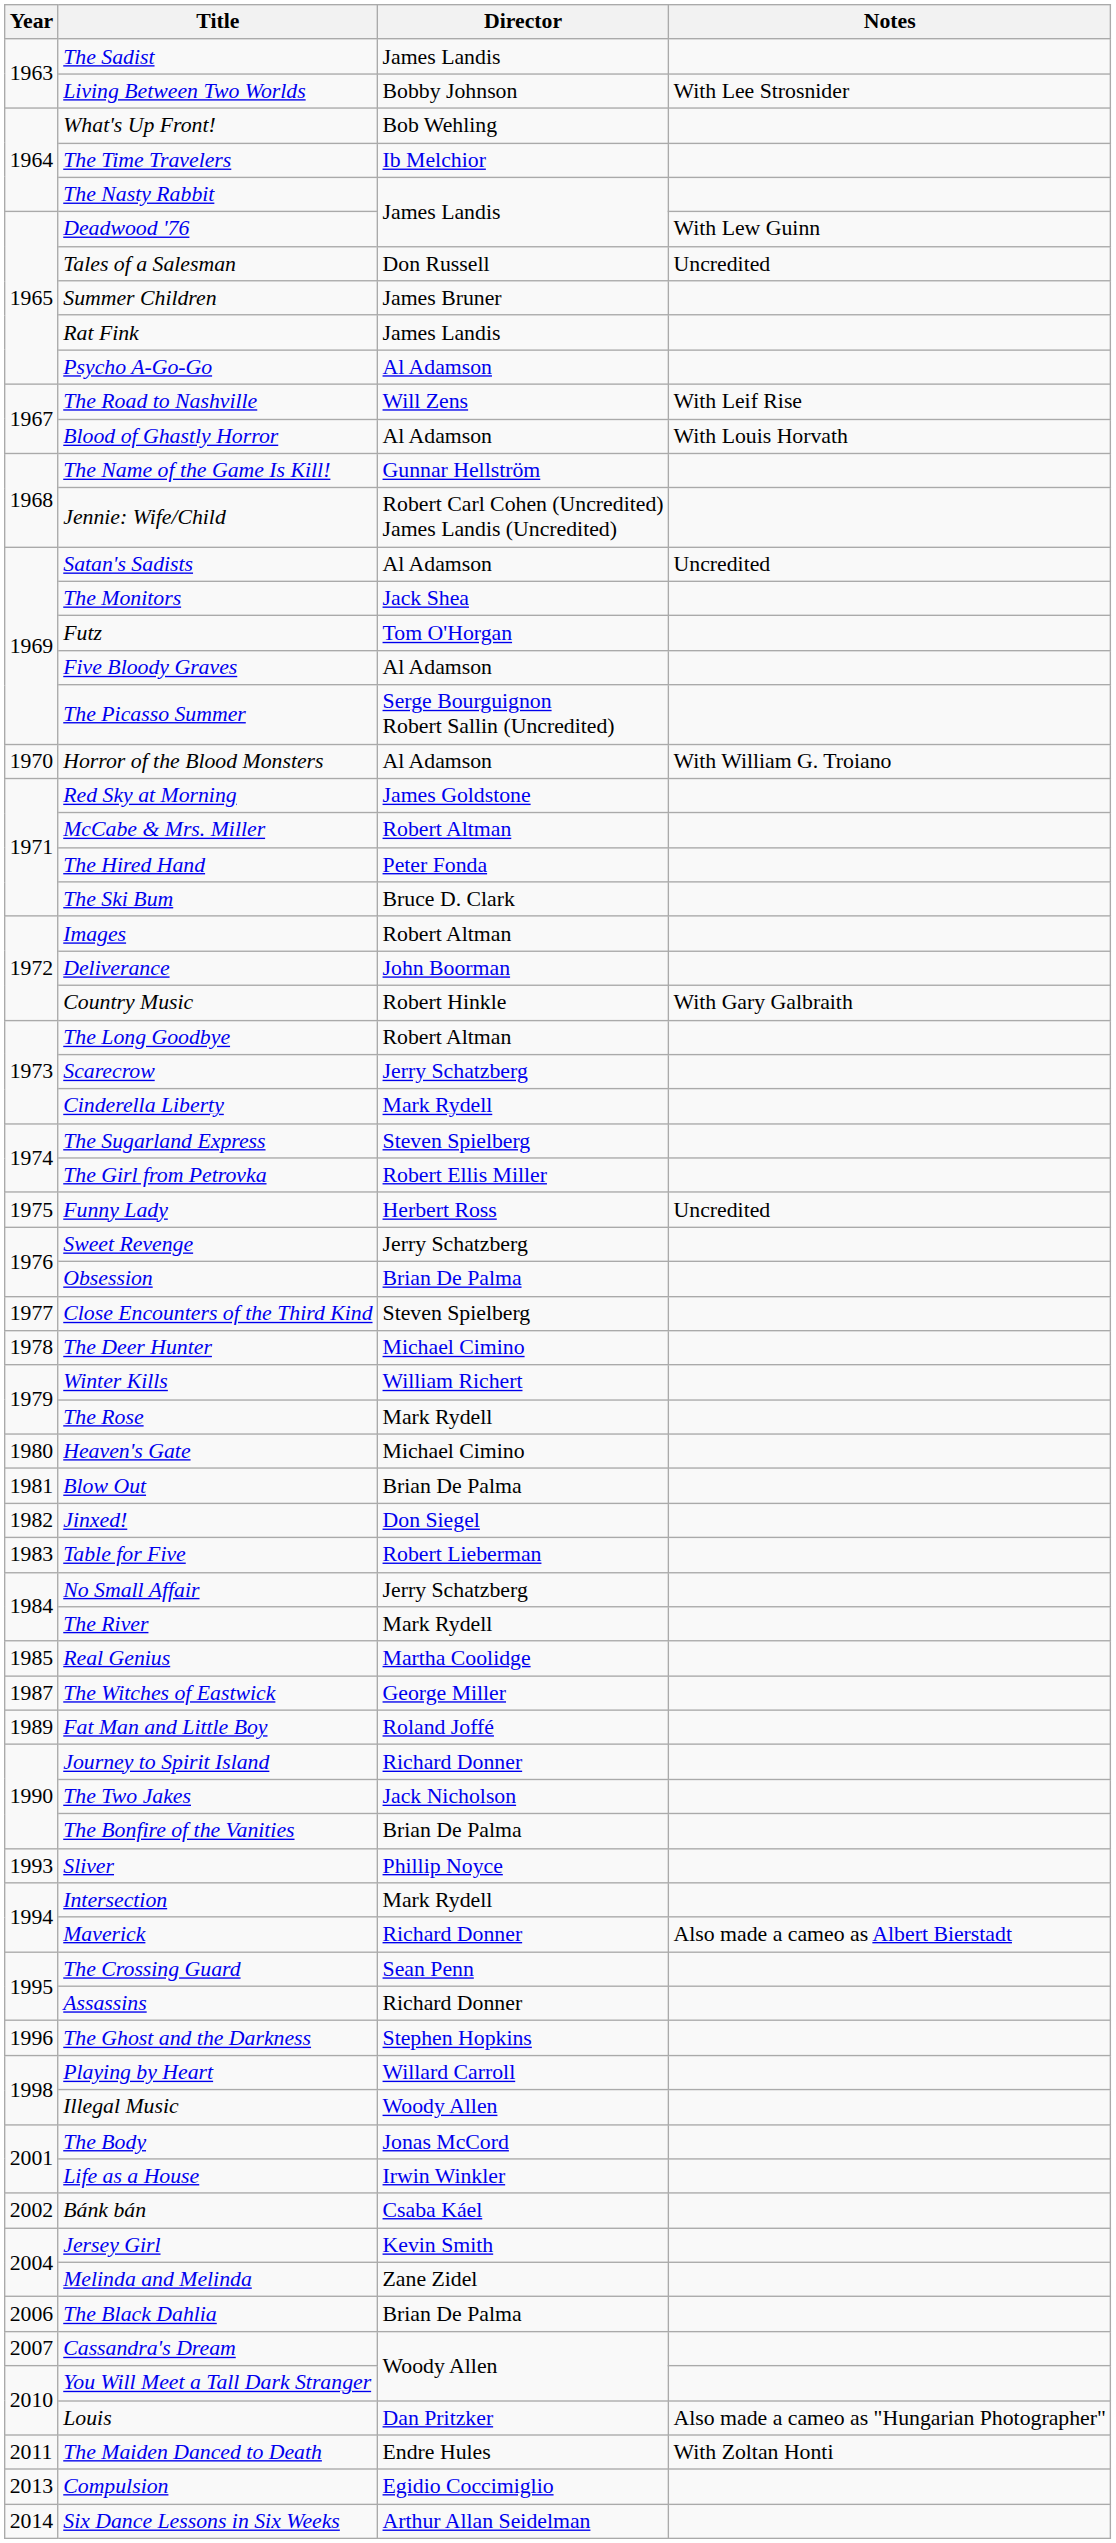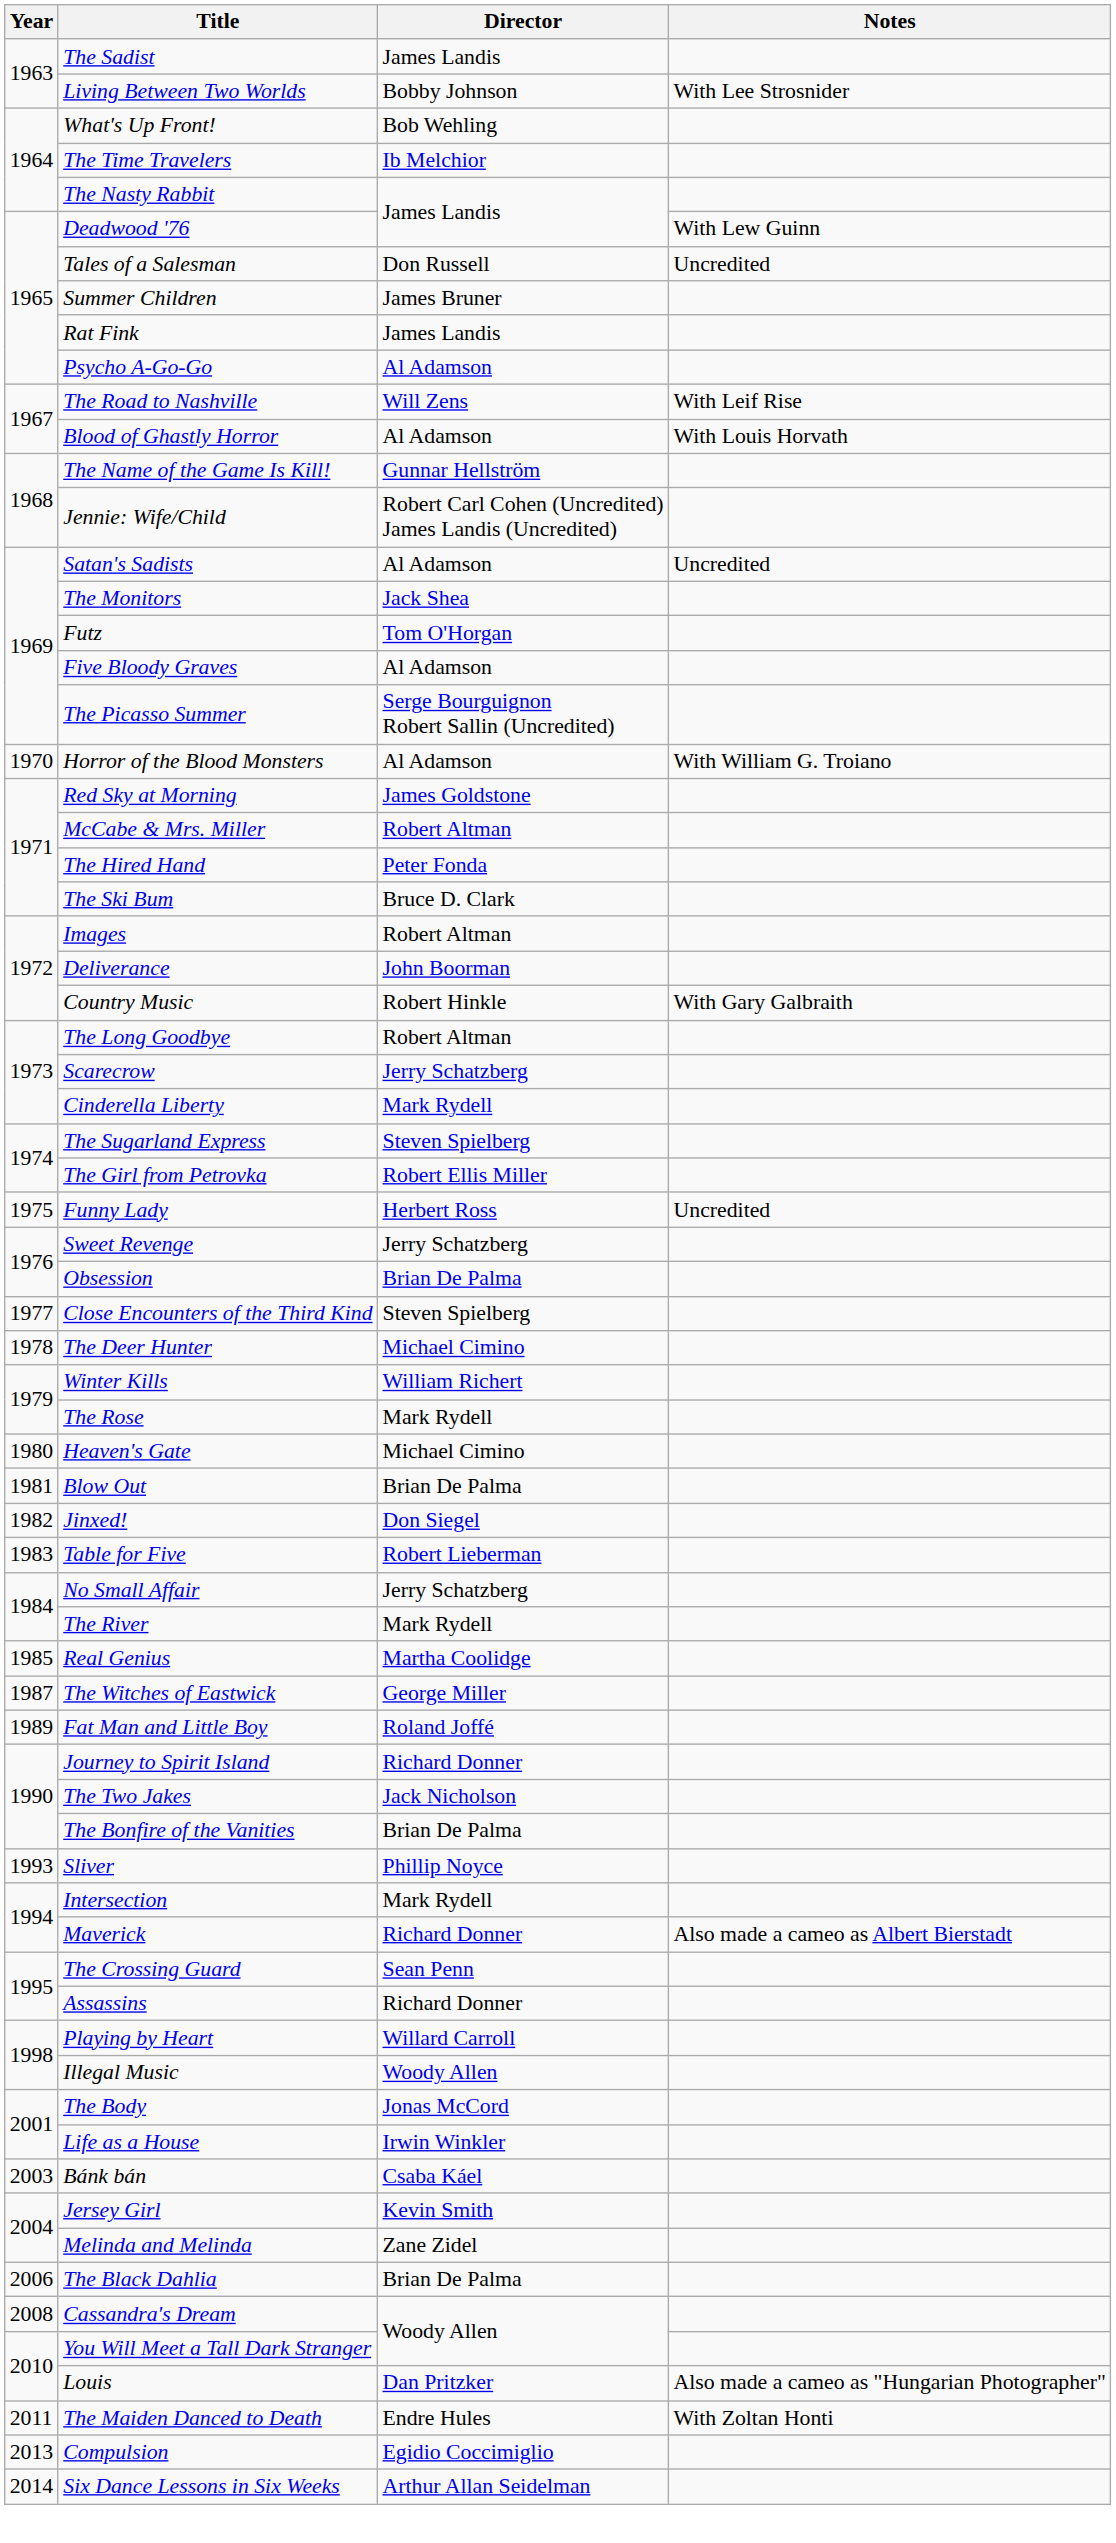 <table class="wikitable">
 <tr>
 <th>Year</th>
 <th>Title</th>
 <th>Director</th>
 <th>Notes</th>
 </tr>
 <tr>
 <td rowspan=2>1963</td>
 <td><em><a href='#'>The Sadist</a></em></td>
 <td>James Landis</td>
 <td></td>
 </tr>
 <tr>
 <td><em><a href='#'>Living Between Two Worlds</a></em></td>
 <td>Bobby Johnson</td>
 <td>With Lee Strosnider</td>
 </tr>
 <tr>
 <td rowspan=3>1964</td>
 <td><em>What's Up Front!</em></td>
 <td>Bob Wehling</td>
 <td></td>
 </tr>
 <tr>
 <td><em><a href='#'>The Time Travelers</a></em></td>
 <td><a href='#'>Ib Melchior</a></td>
 <td></td>
 </tr>
 <tr>
 <td><em><a href='#'>The Nasty Rabbit</a></em></td>
 <td rowspan=2>James Landis</td>
 <td></td>
 </tr>
 <tr>
 <td rowspan=5>1965</td>
 <td><em><a href='#'>Deadwood '76</a></em></td>
 <td>With Lew Guinn</td>
 </tr>
 <tr>
 <td><em>Tales of a Salesman</em></td>
 <td>Don Russell</td>
 <td>Uncredited</td>
 </tr>
 <tr>
 <td><em>Summer Children</em></td>
 <td>James Bruner</td>
 <td></td>
 </tr>
 <tr>
 <td><em>Rat Fink</em></td>
 <td>James Landis</td>
 <td></td>
 </tr>
 <tr>
 <td><em><a href='#'>Psycho A-Go-Go</a></em></td>
 <td><a href='#'>Al Adamson</a></td>
 <td></td>
 </tr>
 <tr>
 <td rowspan=2>1967</td>
 <td><em><a href='#'>The Road to Nashville</a></em></td>
 <td><a href='#'>Will Zens</a></td>
 <td>With Leif Rise</td>
 </tr>
 <tr>
 <td><em><a href='#'>Blood of Ghastly Horror</a></em></td>
 <td>Al Adamson</td>
 <td>With Louis Horvath</td>
 </tr>
 <tr>
 <td rowspan=2>1968</td>
 <td><em><a href='#'>The Name of the Game Is Kill!</a></em></td>
 <td><a href='#'>Gunnar Hellström</a></td>
 <td></td>
 </tr>
 <tr>
 <td><em>Jennie: Wife/Child</em></td>
 <td>Robert Carl Cohen (Uncredited)<br>James Landis (Uncredited)</td>
 <td></td>
 </tr>
 <tr>
 <td rowspan=5>1969</td>
 <td><em><a href='#'>Satan's Sadists</a></em></td>
 <td>Al Adamson</td>
 <td>Uncredited</td>
 </tr>
 <tr>
 <td><em><a href='#'>The Monitors</a></em></td>
 <td><a href='#'>Jack Shea</a></td>
 <td></td>
 </tr>
 <tr>
 <td><em>Futz</em></td>
 <td><a href='#'>Tom O'Horgan</a></td>
 <td></td>
 </tr>
 <tr>
 <td><em><a href='#'>Five Bloody Graves</a></em></td>
 <td>Al Adamson</td>
 <td></td>
 </tr>
 <tr>
 <td><em><a href='#'>The Picasso Summer</a></em></td>
 <td><a href='#'>Serge Bourguignon</a><br>Robert Sallin (Uncredited)</td>
 <td></td>
 </tr>
 <tr>
 <td>1970</td>
 <td><em>Horror of the Blood Monsters</em></td>
 <td>Al Adamson</td>
 <td>With William G. Troiano</td>
 </tr>
 <tr>
 <td rowspan=4>1971</td>
 <td><em><a href='#'>Red Sky at Morning</a></em></td>
 <td><a href='#'>James Goldstone</a></td>
 <td></td>
 </tr>
 <tr>
 <td><em><a href='#'>McCabe & Mrs. Miller</a></em></td>
 <td><a href='#'>Robert Altman</a></td>
 <td></td>
 </tr>
 <tr>
 <td><em><a href='#'>The Hired Hand</a></em></td>
 <td><a href='#'>Peter Fonda</a></td>
 <td></td>
 </tr>
 <tr>
 <td><em><a href='#'>The Ski Bum</a></em></td>
 <td>Bruce D. Clark</td>
 <td></td>
 </tr>
 <tr>
 <td rowspan=3>1972</td>
 <td><em><a href='#'>Images</a></em></td>
 <td>Robert Altman</td>
 <td></td>
 </tr>
 <tr>
 <td><em><a href='#'>Deliverance</a></em></td>
 <td><a href='#'>John Boorman</a></td>
 <td></td>
 </tr>
 <tr>
 <td><em>Country Music</em></td>
 <td>Robert Hinkle</td>
 <td>With Gary Galbraith</td>
 </tr>
 <tr>
 <td rowspan=3>1973</td>
 <td><em><a href='#'>The Long Goodbye</a></em></td>
 <td>Robert Altman</td>
 <td></td>
 </tr>
 <tr>
 <td><em><a href='#'>Scarecrow</a></em></td>
 <td><a href='#'>Jerry Schatzberg</a></td>
 <td></td>
 </tr>
 <tr>
 <td><em><a href='#'>Cinderella Liberty</a></em></td>
 <td><a href='#'>Mark Rydell</a></td>
 <td></td>
 </tr>
 <tr>
 <td rowspan=2>1974</td>
 <td><em><a href='#'>The Sugarland Express</a></em></td>
 <td><a href='#'>Steven Spielberg</a></td>
 <td></td>
 </tr>
 <tr>
 <td><em><a href='#'>The Girl from Petrovka</a></em></td>
 <td><a href='#'>Robert Ellis Miller</a></td>
 <td></td>
 </tr>
 <tr>
 <td>1975</td>
 <td><em><a href='#'>Funny Lady</a></em></td>
 <td><a href='#'>Herbert Ross</a></td>
 <td>Uncredited</td>
 </tr>
 <tr>
 <td rowspan=2>1976</td>
 <td><em><a href='#'>Sweet Revenge</a></em></td>
 <td>Jerry Schatzberg</td>
 <td></td>
 </tr>
 <tr>
 <td><em><a href='#'>Obsession</a></em></td>
 <td><a href='#'>Brian De Palma</a></td>
 <td></td>
 </tr>
 <tr>
 <td>1977</td>
 <td><em><a href='#'>Close Encounters of the Third Kind</a></em></td>
 <td>Steven Spielberg</td>
 <td></td>
 </tr>
 <tr>
 <td>1978</td>
 <td><em><a href='#'>The Deer Hunter</a></em></td>
 <td><a href='#'>Michael Cimino</a></td>
 <td></td>
 </tr>
 <tr>
 <td rowspan=2>1979</td>
 <td><em><a href='#'>Winter Kills</a></em></td>
 <td><a href='#'>William Richert</a></td>
 <td></td>
 </tr>
 <tr>
 <td><em><a href='#'>The Rose</a></em></td>
 <td>Mark Rydell</td>
 <td></td>
 </tr>
 <tr>
 <td>1980</td>
 <td><em><a href='#'>Heaven's Gate</a></em></td>
 <td>Michael Cimino</td>
 <td></td>
 </tr>
 <tr>
 <td>1981</td>
 <td><em><a href='#'>Blow Out</a></em></td>
 <td>Brian De Palma</td>
 <td></td>
 </tr>
 <tr>
 <td>1982</td>
 <td><em><a href='#'>Jinxed!</a></em></td>
 <td><a href='#'>Don Siegel</a></td>
 <td></td>
 </tr>
 <tr>
 <td>1983</td>
 <td><em><a href='#'>Table for Five</a></em></td>
 <td><a href='#'>Robert Lieberman</a></td>
 <td></td>
 </tr>
 <tr>
 <td rowspan=2>1984</td>
 <td><em><a href='#'>No Small Affair</a></em></td>
 <td>Jerry Schatzberg</td>
 <td></td>
 </tr>
 <tr>
 <td><em><a href='#'>The River</a></em></td>
 <td>Mark Rydell</td>
 <td></td>
 </tr>
 <tr>
 <td>1985</td>
 <td><em><a href='#'>Real Genius</a></em></td>
 <td><a href='#'>Martha Coolidge</a></td>
 <td></td>
 </tr>
 <tr>
 <td>1987</td>
 <td><em><a href='#'>The Witches of Eastwick</a></em></td>
 <td><a href='#'>George Miller</a></td>
 <td></td>
 </tr>
 <tr>
 <td>1989</td>
 <td><em><a href='#'>Fat Man and Little Boy</a></em></td>
 <td><a href='#'>Roland Joffé</a></td>
 <td></td>
 </tr>
 <tr>
 <td rowspan=3>1990</td>
 <td><em><a href='#'>Journey to Spirit Island</a></em></td>
 <td><a href='#'>Richard Donner</a></td>
 <td></td>
 </tr>
 <tr>
 <td><em><a href='#'>The Two Jakes</a></em></td>
 <td><a href='#'>Jack Nicholson</a></td>
 <td></td>
 </tr>
 <tr>
 <td><em><a href='#'>The Bonfire of the Vanities</a></em></td>
 <td>Brian De Palma</td>
 <td></td>
 </tr>
 <tr>
 <td>1993</td>
 <td><em><a href='#'>Sliver</a></em></td>
 <td><a href='#'>Phillip Noyce</a></td>
 <td></td>
 </tr>
 <tr>
 <td rowspan=2>1994</td>
 <td><em><a href='#'>Intersection</a></em></td>
 <td>Mark Rydell</td>
 <td></td>
 </tr>
 <tr>
 <td><em><a href='#'>Maverick</a></em></td>
 <td><a href='#'>Richard Donner</a></td>
 <td>Also made a cameo as <a href='#'>Albert Bierstadt</a></td>
 </tr>
 <tr>
 <td rowspan=2>1995</td>
 <td><em><a href='#'>The Crossing Guard</a></em></td>
 <td><a href='#'>Sean Penn</a></td>
 <td></td>
 </tr>
 <tr>
 <td><em><a href='#'>Assassins</a></em></td>
 <td>Richard Donner</td>
 <td></td>
 </tr>
 <tr>
-<td>1996</td>
-<td><em><a href='#'>The Ghost and the Darkness</a></em></td>
-<td><a href='#'>Stephen Hopkins</a></td>
-<td></td>
-</tr>
-<tr>
 <td rowspan=2>1998</td>
 <td><em><a href='#'>Playing by Heart</a></em></td>
 <td><a href='#'>Willard Carroll</a></td>
 <td></td>
 </tr>
 <tr>
 <td><em>Illegal Music</em></td>
 <td><a href='#'>Woody Allen</a></td>
 <td></td>
 </tr>
 <tr>
 <td rowspan=2>2001</td>
 <td><em><a href='#'>The Body</a></em></td>
 <td><a href='#'>Jonas McCord</a></td>
 <td></td>
 </tr>
 <tr>
 <td><em><a href='#'>Life as a House</a></em></td>
 <td><a href='#'>Irwin Winkler</a></td>
 <td></td>
 </tr>
 <tr>
-<td>2002</td>
+<td>2003</td>
 <td><em>Bánk bán</em></td>
 <td><a href='#'>Csaba Káel</a></td>
 <td></td>
 </tr>
 <tr>
 <td rowspan=2>2004</td>
 <td><em><a href='#'>Jersey Girl</a></em></td>
 <td><a href='#'>Kevin Smith</a></td>
 <td></td>
 </tr>
 <tr>
 <td><em><a href='#'>Melinda and Melinda</a></em></td>
 <td>Zane Zidel</td>
 <td></td>
 </tr>
 <tr>
 <td>2006</td>
 <td><em><a href='#'>The Black Dahlia</a></em></td>
 <td>Brian De Palma</td>
 <td></td>
 </tr>
 <tr>
-<td>2007</td>
+<td>2008</td>
 <td><em><a href='#'>Cassandra's Dream</a></em></td>
 <td rowspan=2>Woody Allen</td>
 <td></td>
 </tr>
 <tr>
 <td rowspan=2>2010</td>
 <td><em><a href='#'>You Will Meet a Tall Dark Stranger</a></em></td>
 <td></td>
 </tr>
 <tr>
 <td><em>Louis</em></td>
 <td><a href='#'>Dan Pritzker</a></td>
 <td>Also made a cameo as "Hungarian Photographer"</td>
 </tr>
 <tr>
 <td>2011</td>
 <td><em><a href='#'>The Maiden Danced to Death</a></em></td>
 <td>Endre Hules</td>
 <td>With Zoltan Honti</td>
 </tr>
 <tr>
 <td>2013</td>
 <td><em><a href='#'>Compulsion</a></em></td>
 <td><a href='#'>Egidio Coccimiglio</a></td>
 <td></td>
 </tr>
 <tr>
 <td>2014</td>
 <td><em><a href='#'>Six Dance Lessons in Six Weeks</a></em></td>
 <td><a href='#'>Arthur Allan Seidelman</a></td>
 <td></td>
 </tr>
 </table>
